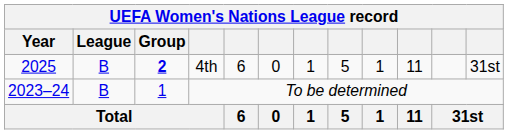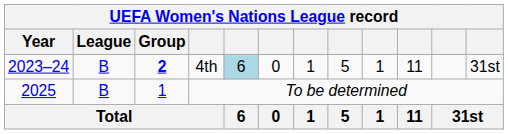 <table class="wikitable" style="text-align: center;">
 <tr>
 <th colspan=13><a href='#'>UEFA Women's Nations League</a> record</th>
 </tr>
 <tr>
 <th>Year</th>
 <th>League</th>
 <th>Group</th>
 <th width=28></th>
 <th width=28></th>
 <th width=28></th>
 <th width=28></th>
 <th width=28></th>
 <th width=28></th>
 <th width=28></th>
 <th width=28></th>
 <th width=28></th>
 </tr>
 <tr>
-<td><a href='#'>2025</a></td>
+<td><a href='#'>2023–24</a></td>
 <td><a href='#'>B</a></td>
 <td><strong><a href='#'>2</a></strong></td>
 <td>4th</td>
-<td>6</td>
+<td style="background: lightblue;">6</td>
 <td>0</td>
 <td>1</td>
 <td>5</td>
 <td>1</td>
 <td>11</td>
 <td></td>
 <td>31st</td>
 </tr>
 <tr>
-<td><a href='#'>2023–24</a></td>
+<td><a href='#'>2025</a></td>
 <td><a href='#'>B</a></td>
 <td><a href='#'>1</a></td>
 <td colspan=9><em>To be determined</em></td>
 </tr>
 <tr>
 <th colspan=4>Total</th>
 <th>6</th>
 <th>0</th>
 <th>1</th>
 <th>5</th>
 <th>1</th>
 <th>11</th>
 <th colspan=2>31st</th>
 </tr>
 </table>
